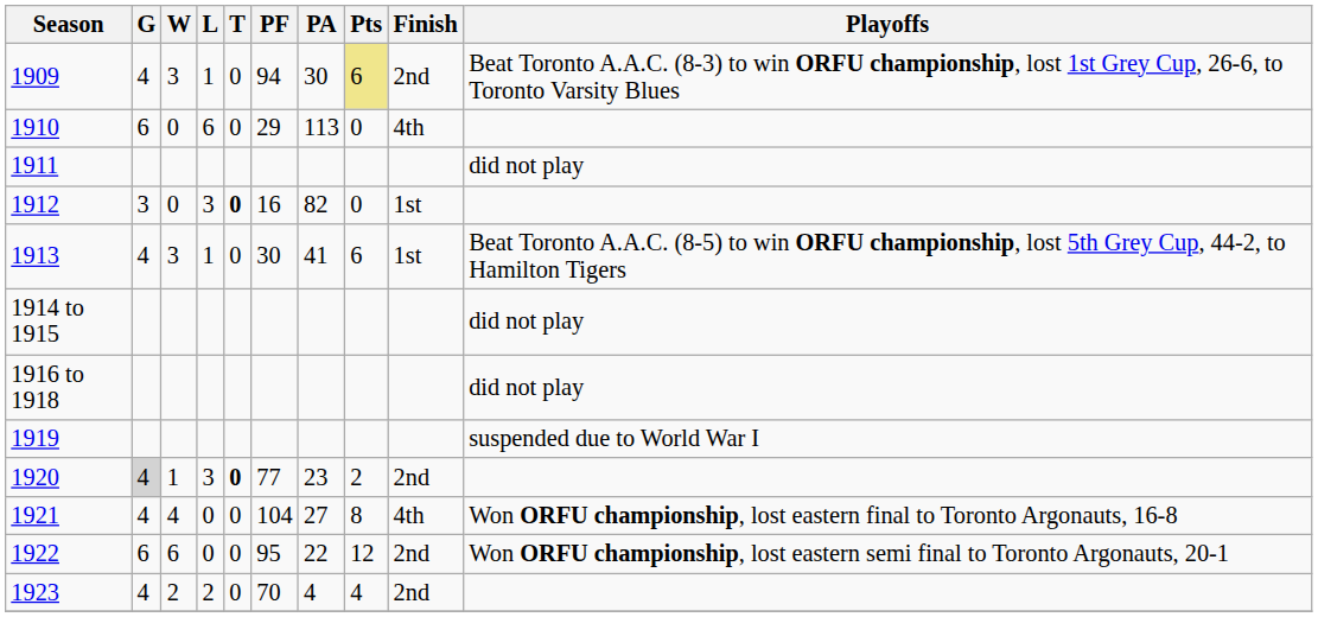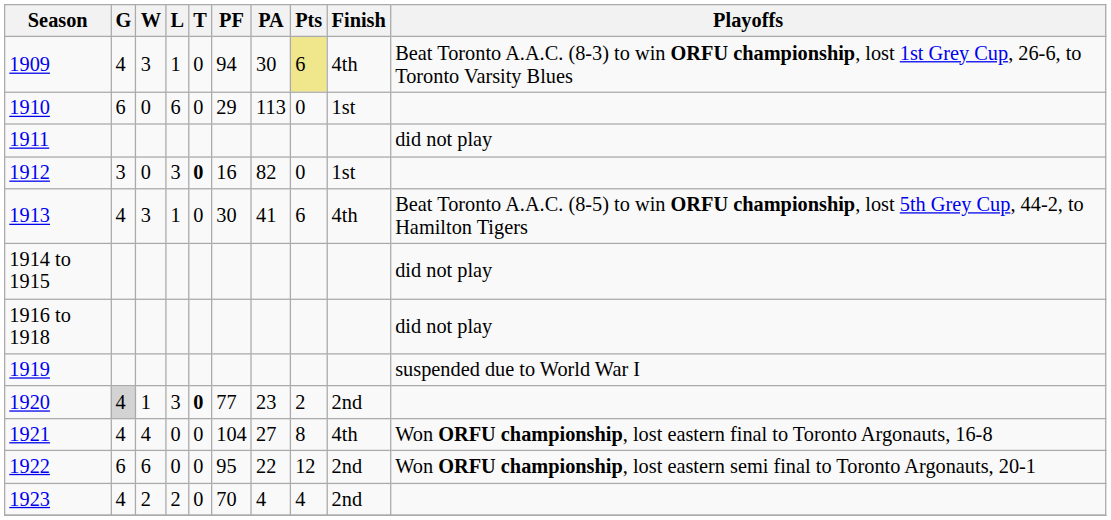 <table class="wikitable">
 <tr>
 <th>Season</th>
 <th>G</th>
 <th>W</th>
 <th>L</th>
 <th>T</th>
 <th>PF</th>
 <th>PA</th>
 <th>Pts</th>
 <th>Finish</th>
 <th>Playoffs</th>
 </tr>
 <tr>
 <td><a href='#'>1909</a></td>
 <td>4</td>
 <td>3</td>
 <td>1</td>
 <td>0</td>
 <td>94</td>
 <td>30</td>
 <td style="background: khaki;">6</td>
-<td>2nd</td>
+<td>4th</td>
 <td>Beat Toronto A.A.C. (8-3) to win <strong>ORFU championship</strong>, lost <a href='#'>1st Grey Cup</a>, 26-6, to Toronto Varsity Blues</td>
 </tr>
 <tr>
 <td><a href='#'>1910</a></td>
 <td>6</td>
 <td>0</td>
 <td>6</td>
 <td>0</td>
 <td>29</td>
 <td>113</td>
 <td>0</td>
-<td>4th</td>
+<td>1st</td>
 <td></td>
 </tr>
 <tr>
 <td><a href='#'>1911</a></td>
 <td></td>
 <td></td>
 <td></td>
 <td></td>
 <td></td>
 <td></td>
 <td></td>
 <td></td>
 <td>did not play</td>
 </tr>
 <tr>
 <td><a href='#'>1912</a></td>
 <td>3</td>
 <td>0</td>
 <td>3</td>
 <td><strong>0</strong></td>
 <td>16</td>
 <td>82</td>
 <td>0</td>
 <td>1st</td>
 <td></td>
 </tr>
 <tr>
 <td><a href='#'>1913</a></td>
 <td>4</td>
 <td>3</td>
 <td>1</td>
 <td>0</td>
 <td>30</td>
 <td>41</td>
 <td>6</td>
-<td>1st</td>
+<td>4th</td>
 <td>Beat Toronto A.A.C. (8-5) to win <strong>ORFU championship</strong>, lost <a href='#'>5th Grey Cup</a>, 44-2, to Hamilton Tigers</td>
 </tr>
 <tr>
 <td>1914 to 1915</td>
 <td></td>
 <td></td>
 <td></td>
 <td></td>
 <td></td>
 <td></td>
 <td></td>
 <td></td>
 <td>did not play</td>
 </tr>
 <tr>
 <td>1916 to 1918</td>
 <td></td>
 <td></td>
 <td></td>
 <td></td>
 <td></td>
 <td></td>
 <td></td>
 <td></td>
 <td>did not play</td>
 </tr>
 <tr>
 <td><a href='#'>1919</a></td>
 <td></td>
 <td></td>
 <td></td>
 <td></td>
 <td></td>
 <td></td>
 <td></td>
 <td></td>
 <td>suspended due to World War I</td>
 </tr>
 <tr>
 <td><a href='#'>1920</a></td>
 <td style="background: lightgrey;">4</td>
 <td>1</td>
 <td>3</td>
 <td><strong>0</strong></td>
 <td>77</td>
 <td>23</td>
 <td>2</td>
 <td>2nd</td>
 <td></td>
 </tr>
 <tr>
 <td><a href='#'>1921</a></td>
 <td>4</td>
 <td>4</td>
 <td>0</td>
 <td>0</td>
 <td>104</td>
 <td>27</td>
 <td>8</td>
 <td>4th</td>
 <td>Won <strong>ORFU championship</strong>, lost eastern final to Toronto Argonauts, 16-8</td>
 </tr>
 <tr>
 <td><a href='#'>1922</a></td>
 <td>6</td>
 <td>6</td>
 <td>0</td>
 <td>0</td>
 <td>95</td>
 <td>22</td>
 <td>12</td>
 <td>2nd</td>
 <td>Won <strong>ORFU championship</strong>, lost eastern semi final to Toronto Argonauts, 20-1</td>
 </tr>
 <tr>
 <td><a href='#'>1923</a></td>
 <td>4</td>
 <td>2</td>
 <td>2</td>
 <td>0</td>
 <td>70</td>
 <td>4</td>
 <td>4</td>
 <td>2nd</td>
 <td></td>
 </tr>
 <tr>
 </tr>
 </table>
